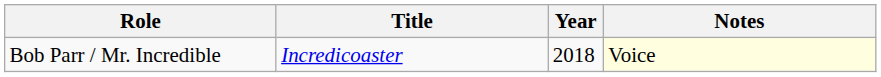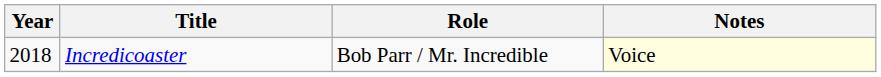 <table class="wikitable sortable">
 <tr>
+<th width=35px>Year</th>
+<th width=200px>Title</th>
 <th width=200px>Role</th>
-<th width=200px>Title</th>
-<th width=35px>Year</th>
 <th width=200px>Notes</th>
 </tr>
 <tr>
+<td>2018</td>
+<td><em><a href='#'>Incredicoaster</a></em></td>
 <td>Bob Parr / Mr. Incredible</td>
-<td><em><a href='#'>Incredicoaster</a></em></td>
-<td>2018</td>
 <td style="background: lightyellow;">Voice</td>
 </tr>
 </table>
